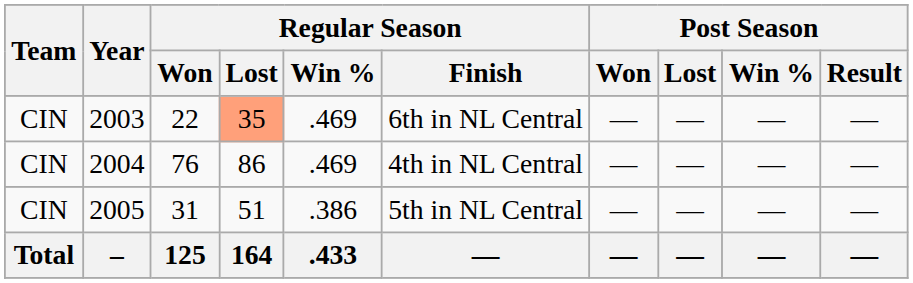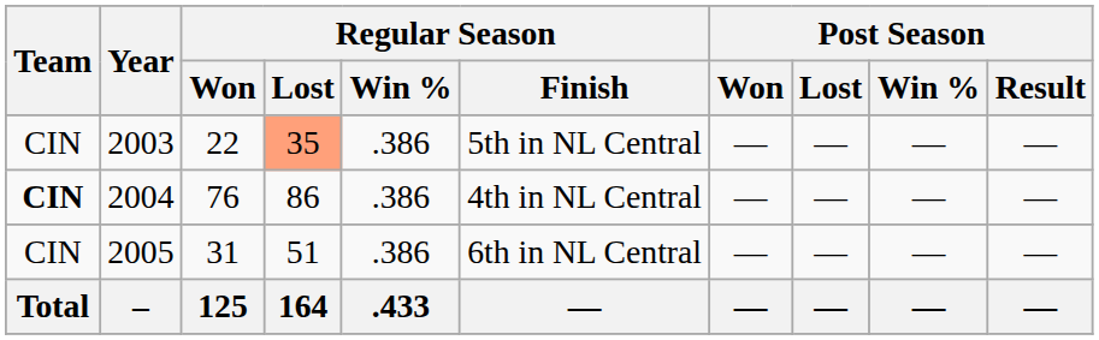 <table class="wikitable" style="font-size: 95%; text-align:center;">
 <tr>
 <th rowspan="2">Team</th>
 <th rowspan="2">Year</th>
 <th colspan="4">Regular Season</th>
 <th colspan="4">Post Season</th>
 </tr>
 <tr>
 <th>Won</th>
 <th>Lost</th>
 <th>Win %</th>
 <th>Finish</th>
 <th>Won</th>
 <th>Lost</th>
 <th>Win %</th>
 <th>Result</th>
 </tr>
 <tr>
 <td>CIN</td>
 <td>2003</td>
 <td>22</td>
 <td style="background: lightsalmon;">35</td>
-<td>.469</td>
-<td>6th in NL Central</td>
+<td>.386</td>
+<td>5th in NL Central</td>
 <td>—</td>
 <td>—</td>
 <td>—</td>
 <td>—</td>
 </tr>
 <tr>
-<td>CIN</td>
+<td><strong>CIN</strong></td>
 <td>2004</td>
 <td>76</td>
 <td>86</td>
-<td>.469</td>
+<td>.386</td>
 <td>4th in NL Central</td>
 <td>—</td>
 <td>—</td>
 <td>—</td>
 <td>—</td>
 </tr>
 <tr>
 <td>CIN</td>
 <td>2005</td>
 <td>31</td>
 <td>51</td>
 <td>.386</td>
-<td>5th in NL Central</td>
+<td>6th in NL Central</td>
 <td>—</td>
 <td>—</td>
 <td>—</td>
 <td>—</td>
 </tr>
 <tr>
 <th>Total</th>
 <th>–</th>
 <th>125</th>
 <th>164</th>
 <th>.433</th>
 <th>—</th>
 <th>—</th>
 <th>—</th>
 <th>—</th>
 <th>—</th>
 </tr>
 </table>
